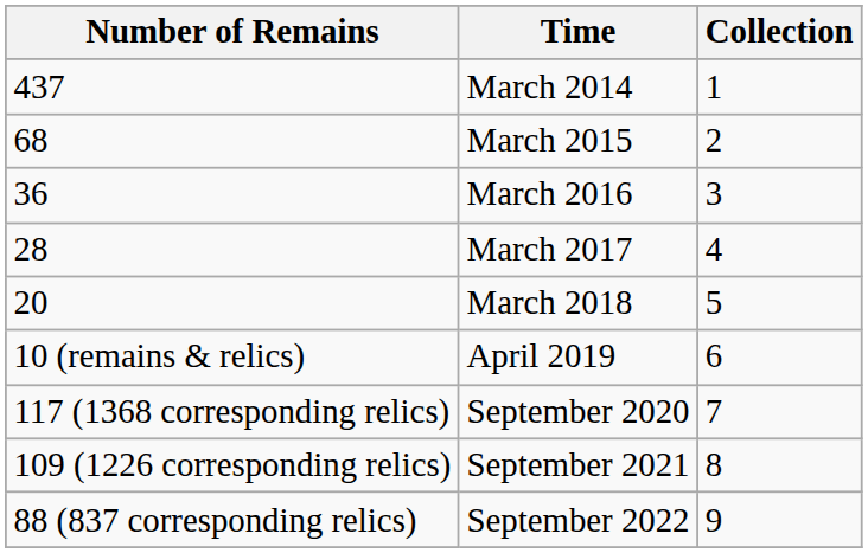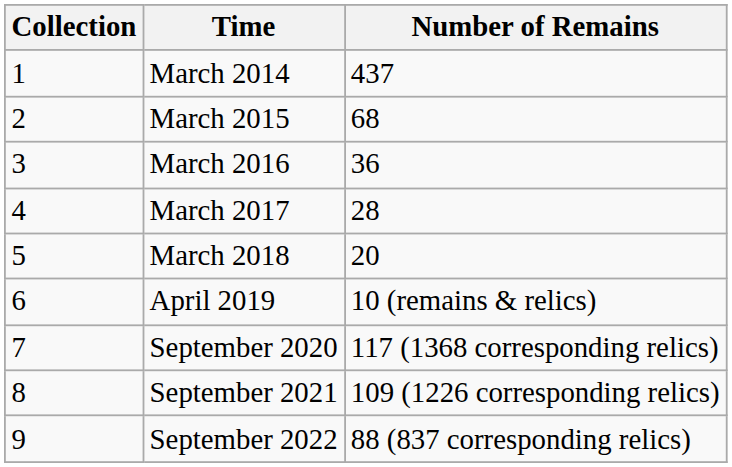 <table class="wikitable">
 <tr>
+<th>Collection</th>
+<th>Time</th>
 <th>Number of Remains</th>
-<th>Time</th>
-<th>Collection</th>
 </tr>
 <tr>
+<td>1</td>
+<td>March 2014</td>
 <td>437</td>
-<td>March 2014</td>
-<td>1</td>
 </tr>
 <tr>
+<td>2</td>
+<td>March 2015</td>
 <td>68</td>
-<td>March 2015</td>
-<td>2</td>
 </tr>
 <tr>
+<td>3</td>
+<td>March 2016</td>
 <td>36</td>
-<td>March 2016</td>
-<td>3</td>
 </tr>
 <tr>
+<td>4</td>
+<td>March 2017</td>
 <td>28</td>
-<td>March 2017</td>
-<td>4</td>
 </tr>
 <tr>
+<td>5</td>
+<td>March 2018</td>
 <td>20</td>
-<td>March 2018</td>
-<td>5</td>
 </tr>
 <tr>
+<td>6</td>
+<td>April 2019</td>
 <td>10 (remains & relics)</td>
-<td>April 2019</td>
-<td>6</td>
 </tr>
 <tr>
+<td>7</td>
+<td>September 2020</td>
 <td>117 (1368 corresponding relics)</td>
-<td>September 2020</td>
-<td>7</td>
 </tr>
 <tr>
+<td>8</td>
+<td>September 2021</td>
 <td>109 (1226 corresponding relics)</td>
-<td>September 2021</td>
-<td>8</td>
 </tr>
 <tr>
+<td>9</td>
+<td>September 2022</td>
 <td>88 (837 corresponding relics)</td>
-<td>September 2022</td>
-<td>9</td>
 </tr>
 </table>
